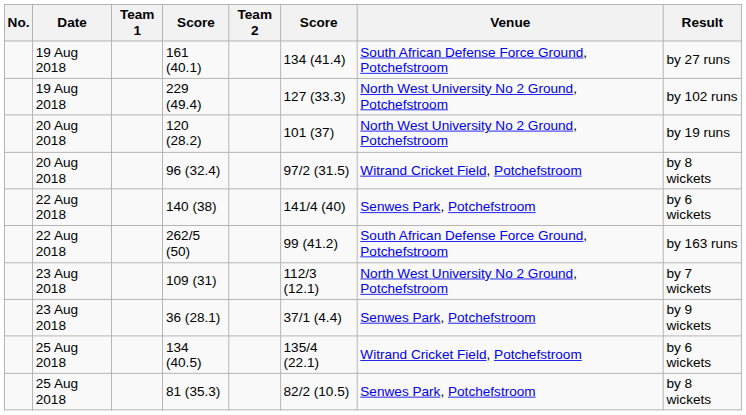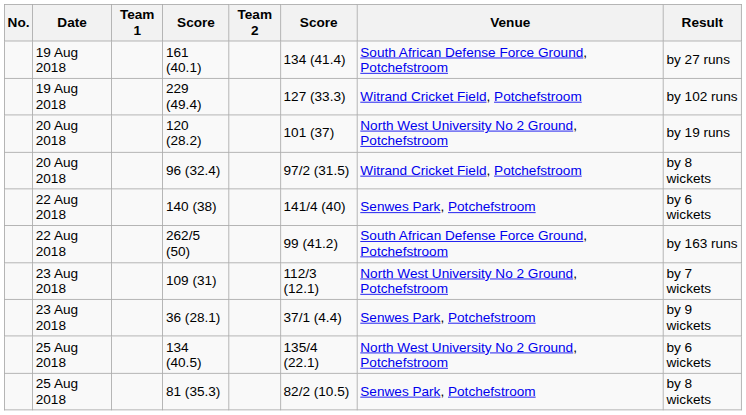 <table class="wikitable">
 <tr>
 <th>No.</th>
 <th>Date</th>
 <th>Team 1</th>
 <th>Score</th>
 <th>Team 2</th>
 <th>Score</th>
 <th>Venue</th>
 <th>Result</th>
 </tr>
 <tr>
 <td></td>
 <td>19 Aug 2018</td>
 <td></td>
 <td>161 (40.1)</td>
 <td></td>
 <td>134 (41.4)</td>
 <td><a href='#'>South African Defense Force Ground</a>, <a href='#'>Potchefstroom</a></td>
 <td> by 27 runs</td>
 </tr>
 <tr>
 <td></td>
 <td>19 Aug 2018</td>
 <td></td>
 <td>229 (49.4)</td>
 <td></td>
 <td>127 (33.3)</td>
-<td><a href='#'>North West University No 2 Ground</a>, <a href='#'>Potchefstroom</a></td>
+<td><a href='#'>Witrand Cricket Field</a>, <a href='#'>Potchefstroom</a></td>
 <td> by 102 runs</td>
 </tr>
 <tr>
 <td></td>
 <td>20 Aug 2018</td>
 <td></td>
 <td>120 (28.2)</td>
 <td></td>
 <td>101 (37)</td>
 <td><a href='#'>North West University No 2 Ground</a>, <a href='#'>Potchefstroom</a></td>
 <td> by 19 runs</td>
 </tr>
 <tr>
 <td></td>
 <td>20 Aug 2018</td>
 <td></td>
 <td>96 (32.4)</td>
 <td></td>
 <td>97/2 (31.5)</td>
 <td><a href='#'>Witrand Cricket Field</a>, <a href='#'>Potchefstroom</a></td>
 <td> by 8 wickets</td>
 </tr>
 <tr>
 <td></td>
 <td>22 Aug 2018</td>
 <td></td>
 <td>140 (38)</td>
 <td></td>
 <td>141/4 (40)</td>
 <td><a href='#'>Senwes Park</a>, <a href='#'>Potchefstroom</a></td>
 <td> by 6 wickets</td>
 </tr>
 <tr>
 <td></td>
 <td>22 Aug 2018</td>
 <td></td>
 <td>262/5 (50)</td>
 <td></td>
 <td>99 (41.2)</td>
 <td><a href='#'>South African Defense Force Ground</a>, <a href='#'>Potchefstroom</a></td>
 <td> by 163 runs</td>
 </tr>
 <tr>
 <td></td>
 <td>23 Aug 2018</td>
 <td></td>
 <td>109 (31)</td>
 <td></td>
 <td>112/3 (12.1)</td>
 <td><a href='#'>North West University No 2 Ground</a>, <a href='#'>Potchefstroom</a></td>
 <td> by 7 wickets</td>
 </tr>
 <tr>
 <td></td>
 <td>23 Aug 2018</td>
 <td></td>
 <td>36 (28.1)</td>
 <td></td>
 <td>37/1 (4.4)</td>
 <td><a href='#'>Senwes Park</a>, <a href='#'>Potchefstroom</a></td>
 <td> by 9 wickets</td>
 </tr>
 <tr>
 <td></td>
 <td>25 Aug 2018</td>
 <td></td>
 <td>134 (40.5)</td>
 <td></td>
 <td>135/4 (22.1)</td>
-<td><a href='#'>Witrand Cricket Field</a>, <a href='#'>Potchefstroom</a></td>
+<td><a href='#'>North West University No 2 Ground</a>, <a href='#'>Potchefstroom</a></td>
 <td> by 6 wickets</td>
 </tr>
 <tr>
 <td></td>
 <td>25 Aug 2018</td>
 <td></td>
 <td>81 (35.3)</td>
 <td></td>
 <td>82/2 (10.5)</td>
 <td><a href='#'>Senwes Park</a>, <a href='#'>Potchefstroom</a></td>
 <td> by 8 wickets</td>
 </tr>
 </table>
